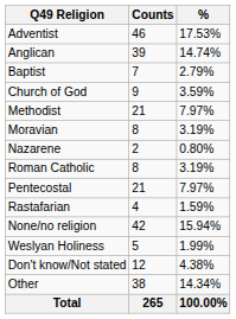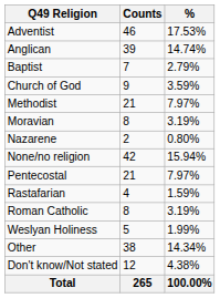 <table class="wikitable sortable">
 <tr>
 <th>Q49 Religion</th>
 <th>Counts</th>
 <th>%</th>
 </tr>
 <tr>
 <td>Adventist</td>
 <td>46</td>
 <td>17.53%</td>
 </tr>
 <tr>
 <td>Anglican</td>
 <td>39</td>
 <td>14.74%</td>
 </tr>
 <tr>
 <td>Baptist</td>
 <td>7</td>
 <td>2.79%</td>
 </tr>
 <tr>
 <td>Church of God</td>
 <td>9</td>
 <td>3.59%</td>
 </tr>
 <tr>
 <td>Methodist</td>
 <td>21</td>
 <td>7.97%</td>
 </tr>
 <tr>
 <td>Moravian</td>
 <td>8</td>
 <td>3.19%</td>
 </tr>
 <tr>
 <td>Nazarene</td>
 <td>2</td>
 <td>0.80%</td>
 </tr>
 <tr>
-<td>Roman Catholic</td>
-<td>8</td>
-<td>3.19%</td>
+<td>None/no religion</td>
+<td>42</td>
+<td>15.94%</td>
 </tr>
 <tr>
 <td>Pentecostal</td>
 <td>21</td>
 <td>7.97%</td>
 </tr>
 <tr>
 <td>Rastafarian</td>
 <td>4</td>
 <td>1.59%</td>
 </tr>
 <tr>
-<td>None/no religion</td>
-<td>42</td>
-<td>15.94%</td>
+<td>Roman Catholic</td>
+<td>8</td>
+<td>3.19%</td>
 </tr>
 <tr>
 <td>Weslyan Holiness</td>
 <td>5</td>
 <td>1.99%</td>
 </tr>
 <tr>
+<td>Other</td>
+<td>38</td>
+<td>14.34%</td>
+</tr>
+<tr>
 <td>Don't know/Not stated</td>
 <td>12</td>
 <td>4.38%</td>
-</tr>
-<tr>
-<td>Other</td>
-<td>38</td>
-<td>14.34%</td>
 </tr>
 <tr>
 <th>Total</th>
 <th>265</th>
 <th>100.00%</th>
 </tr>
 </table>
